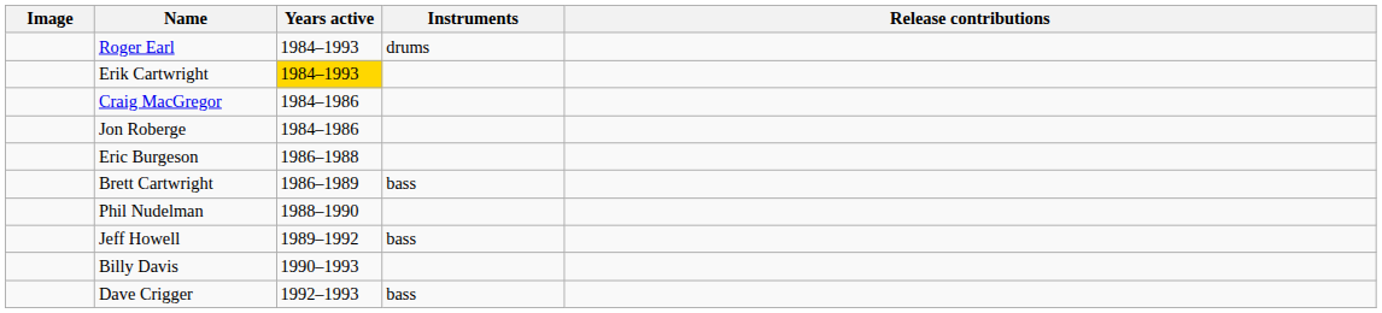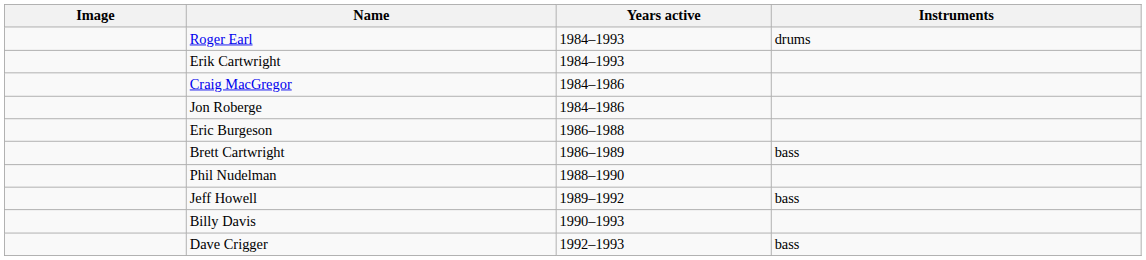 <table class="wikitable" border="1" width="100%">
 <tr>
 <th width="75">Image</th>
 <th width="160">Name</th>
 <th width="90">Years active</th>
 <th width="160">Instruments</th>
-<th>Release contributions</th>
 </tr>
 <tr>
 <td></td>
 <td><a href='#'>Roger Earl</a></td>
 <td>1984–1993</td>
 <td>drums</td>
-<td></td>
 </tr>
 <tr>
 <td></td>
 <td>Erik Cartwright</td>
-<td style="background: gold;">1984–1993 </td>
-<td></td>
+<td>1984–1993 </td>
 <td></td>
 </tr>
 <tr>
 <td></td>
 <td><a href='#'>Craig MacGregor</a></td>
 <td>1984–1986 </td>
 <td></td>
-<td></td>
 </tr>
 <tr>
 <td></td>
 <td>Jon Roberge</td>
 <td>1984–1986</td>
-<td></td>
 <td></td>
 </tr>
 <tr>
 <td></td>
 <td>Eric Burgeson</td>
 <td>1986–1988</td>
 <td></td>
-<td></td>
 </tr>
 <tr>
 <td></td>
 <td>Brett Cartwright</td>
 <td>1986–1989</td>
 <td>bass</td>
-<td></td>
 </tr>
 <tr>
 <td></td>
 <td>Phil Nudelman</td>
 <td>1988–1990</td>
-<td></td>
 <td></td>
 </tr>
 <tr>
 <td></td>
 <td>Jeff Howell</td>
 <td>1989–1992</td>
 <td>bass</td>
-<td></td>
 </tr>
 <tr>
 <td></td>
 <td>Billy Davis</td>
 <td>1990–1993</td>
-<td></td>
 <td></td>
 </tr>
 <tr>
 <td></td>
 <td>Dave Crigger</td>
 <td>1992–1993</td>
 <td>bass</td>
-<td></td>
 </tr>
 </table>
